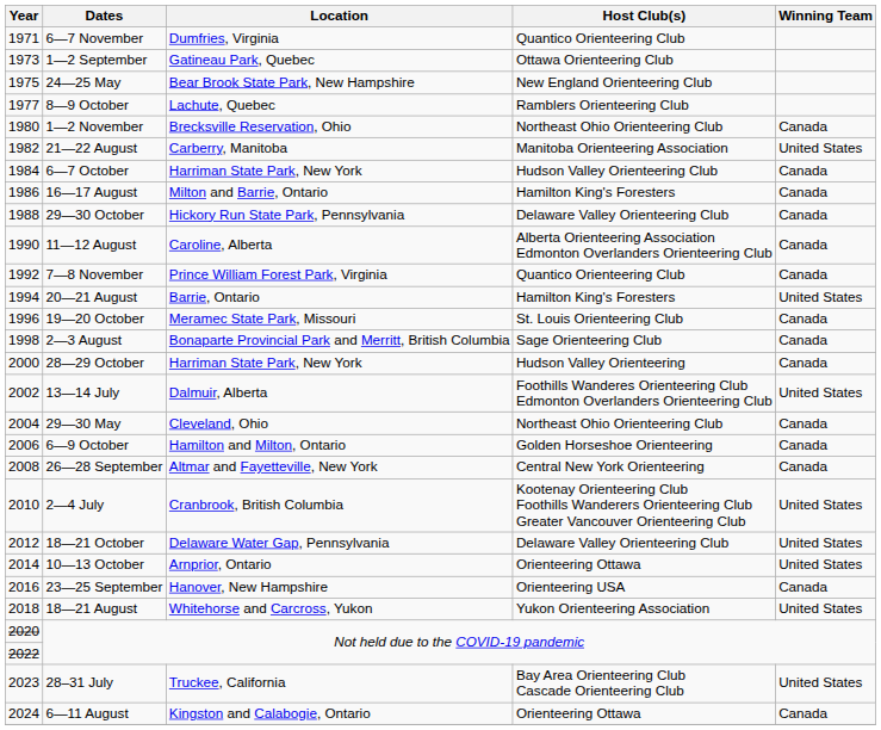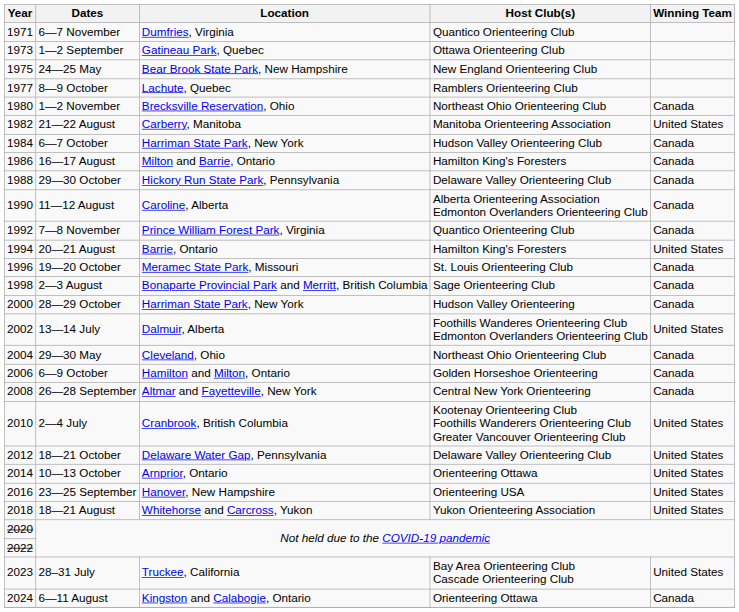 <table class="wikitable">
 <tr>
 <th>Year</th>
 <th>Dates</th>
 <th>Location</th>
 <th>Host Club(s)</th>
 <th>Winning Team</th>
 </tr>
 <tr>
 <td>1971</td>
 <td>6—7 November</td>
 <td> <a href='#'>Dumfries</a>, Virginia</td>
 <td>Quantico Orienteering Club</td>
 <td></td>
 </tr>
 <tr>
 <td>1973</td>
 <td>1—2 September</td>
 <td> <a href='#'>Gatineau Park</a>, Quebec</td>
 <td>Ottawa Orienteering Club</td>
 <td></td>
 </tr>
 <tr>
 <td>1975</td>
 <td>24—25 May</td>
 <td> <a href='#'>Bear Brook State Park</a>, New Hampshire</td>
 <td>New England Orienteering Club</td>
 <td></td>
 </tr>
 <tr>
 <td>1977</td>
 <td>8—9 October</td>
 <td> <a href='#'>Lachute</a>, Quebec</td>
 <td>Ramblers Orienteering Club</td>
 <td></td>
 </tr>
 <tr>
 <td>1980</td>
 <td>1—2 November</td>
 <td> <a href='#'>Brecksville Reservation</a>, Ohio</td>
 <td>Northeast Ohio Orienteering Club</td>
 <td> Canada</td>
 </tr>
 <tr>
 <td>1982</td>
 <td>21—22 August</td>
 <td> <a href='#'>Carberry</a>, Manitoba</td>
 <td>Manitoba Orienteering Association</td>
 <td> United States</td>
 </tr>
 <tr>
 <td>1984</td>
 <td>6—7 October</td>
 <td> <a href='#'>Harriman State Park</a>, New York</td>
 <td>Hudson Valley Orienteering Club</td>
 <td> Canada</td>
 </tr>
 <tr>
 <td>1986</td>
 <td>16—17 August</td>
 <td> <a href='#'>Milton</a> and <a href='#'>Barrie</a>, Ontario</td>
 <td>Hamilton King's Foresters</td>
 <td> Canada</td>
 </tr>
 <tr>
 <td>1988</td>
 <td>29—30 October</td>
 <td> <a href='#'>Hickory Run State Park</a>, Pennsylvania</td>
 <td>Delaware Valley Orienteering Club</td>
 <td> Canada</td>
 </tr>
 <tr>
 <td>1990</td>
 <td>11—12 August</td>
 <td> <a href='#'>Caroline</a>, Alberta</td>
 <td>Alberta Orienteering Association<br>Edmonton Overlanders Orienteering Club</td>
 <td> Canada</td>
 </tr>
 <tr>
 <td>1992</td>
 <td>7—8 November</td>
 <td> <a href='#'>Prince William Forest Park</a>, Virginia</td>
 <td>Quantico Orienteering Club</td>
 <td> Canada</td>
 </tr>
 <tr>
 <td>1994</td>
 <td>20—21 August</td>
 <td> <a href='#'>Barrie</a>, Ontario</td>
 <td>Hamilton King's Foresters</td>
 <td> United States</td>
 </tr>
 <tr>
 <td>1996</td>
 <td>19—20 October</td>
 <td> <a href='#'>Meramec State Park</a>, Missouri</td>
 <td>St. Louis Orienteering Club</td>
 <td> Canada</td>
 </tr>
 <tr>
 <td>1998</td>
 <td>2—3 August</td>
 <td> <a href='#'>Bonaparte Provincial Park</a> and <a href='#'>Merritt</a>, British Columbia</td>
 <td>Sage Orienteering Club</td>
 <td> Canada</td>
 </tr>
 <tr>
 <td>2000</td>
 <td>28—29 October</td>
 <td> <a href='#'>Harriman State Park</a>, New York</td>
 <td>Hudson Valley Orienteering</td>
 <td> Canada</td>
 </tr>
 <tr>
 <td>2002</td>
 <td>13—14 July</td>
 <td> <a href='#'>Dalmuir</a>, Alberta</td>
 <td>Foothills Wanderes Orienteering Club<br>Edmonton Overlanders Orienteering Club</td>
 <td> United States</td>
 </tr>
 <tr>
 <td>2004</td>
 <td>29—30 May</td>
 <td> <a href='#'>Cleveland</a>, Ohio</td>
 <td>Northeast Ohio Orienteering Club</td>
 <td> Canada</td>
 </tr>
 <tr>
 <td>2006</td>
 <td>6—9 October</td>
 <td> <a href='#'>Hamilton</a> and <a href='#'>Milton</a>, Ontario</td>
 <td>Golden Horseshoe Orienteering</td>
 <td> Canada</td>
 </tr>
 <tr>
 <td>2008</td>
 <td>26—28 September</td>
 <td> <a href='#'>Altmar</a> and <a href='#'>Fayetteville</a>, New York</td>
 <td>Central New York Orienteering</td>
 <td> Canada</td>
 </tr>
 <tr>
 <td>2010</td>
 <td>2—4 July</td>
 <td> <a href='#'>Cranbrook</a>, British Columbia</td>
 <td>Kootenay Orienteering Club<br>Foothills Wanderers Orienteering Club<br>Greater Vancouver Orienteering Club</td>
 <td> United States</td>
 </tr>
 <tr>
 <td>2012</td>
 <td>18—21 October</td>
 <td> <a href='#'>Delaware Water Gap</a>, Pennsylvania</td>
 <td>Delaware Valley Orienteering Club</td>
 <td> United States</td>
 </tr>
 <tr>
 <td>2014</td>
 <td>10—13 October</td>
 <td> <a href='#'>Arnprior</a>, Ontario</td>
 <td>Orienteering Ottawa</td>
 <td> United States</td>
 </tr>
 <tr>
 <td>2016</td>
 <td>23—25 September</td>
 <td> <a href='#'>Hanover</a>, New Hampshire</td>
 <td>Orienteering USA</td>
-<td> Canada</td>
+<td> United States</td>
 </tr>
 <tr>
 <td>2018</td>
 <td>18—21 August</td>
 <td> <a href='#'>Whitehorse</a> and <a href='#'>Carcross</a>, Yukon</td>
 <td>Yukon Orienteering Association</td>
 <td> United States</td>
 </tr>
 <tr>
 <td><s>2020</s></td>
 <td rowspan="2" colspan="4" style="text-align:center"><em>Not held due to the <a href='#'>COVID-19 pandemic</a></em></td>
 </tr>
 <tr>
 <td><s>2022</s></td>
 </tr>
 <tr>
 <td>2023</td>
 <td>28–31 July</td>
 <td> <a href='#'>Truckee</a>, California</td>
 <td>Bay Area Orienteering Club<br>Cascade Orienteering Club</td>
 <td> United States</td>
 </tr>
 <tr>
 <td>2024</td>
 <td>6—11 August</td>
 <td> <a href='#'>Kingston</a> and <a href='#'>Calabogie</a>, Ontario</td>
 <td>Orienteering Ottawa</td>
 <td> Canada</td>
 </tr>
 <tr>
 </tr>
 </table>
